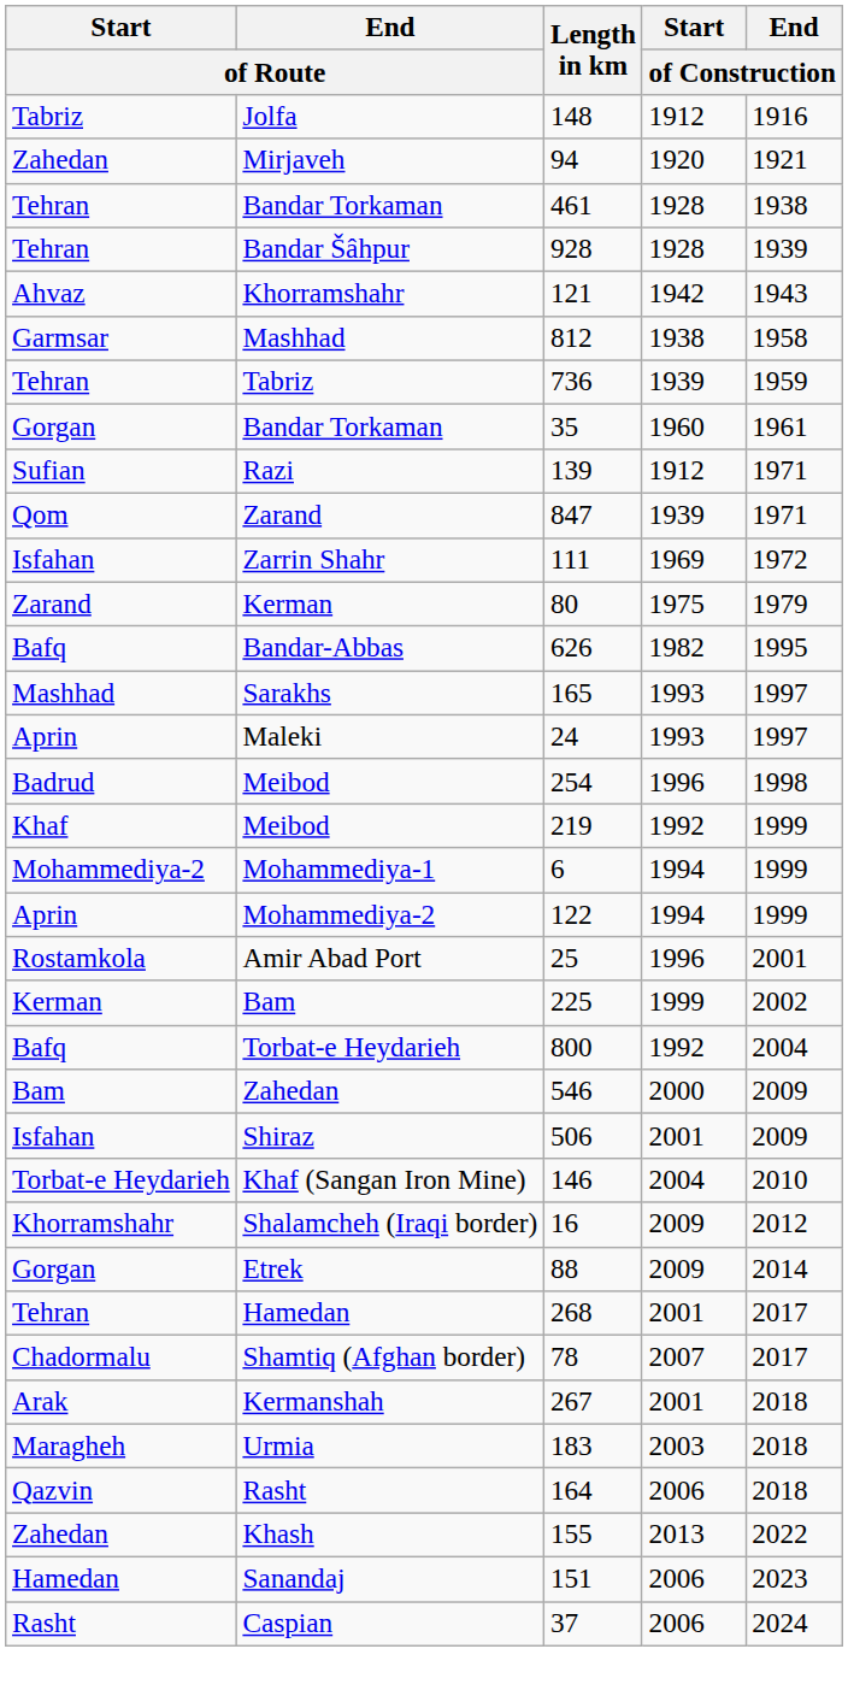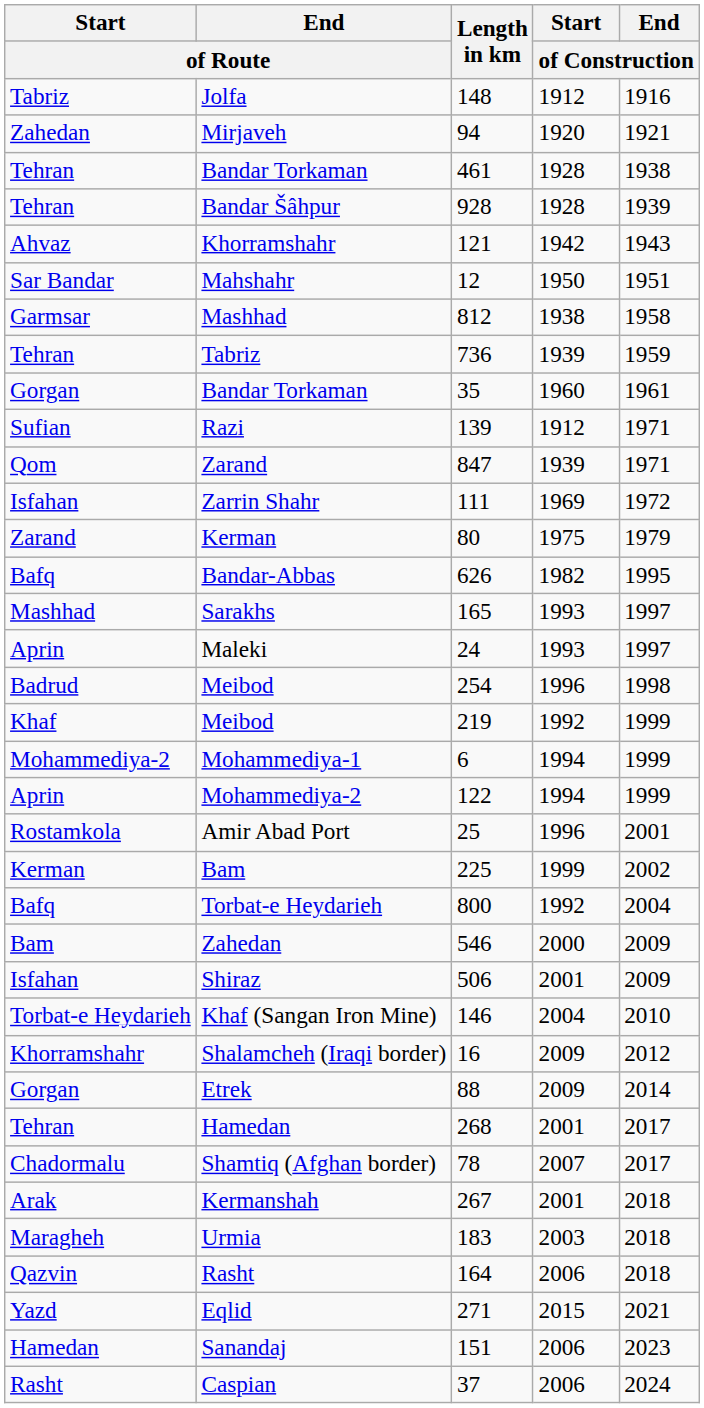 <table class="wikitable sortable">
 <tr ->
 <th>Start</th>
 <th>End</th>
 <th rowspan=2>Length<br><span>in km</span></th>
 <th>Start</th>
 <th>End</th>
 </tr>
 <tr ->
 <th colspan=2>of Route</th>
 <th colspan=2>of Construction</th>
 </tr>
 <tr ->
 <td><a href='#'>Tabriz</a></td>
 <td><a href='#'>Jolfa</a></td>
 <td>148</td>
 <td>1912</td>
 <td>1916</td>
 </tr>
 <tr ->
 <td><a href='#'>Zahedan</a></td>
 <td><a href='#'>Mirjaveh</a></td>
 <td>94</td>
 <td>1920</td>
 <td>1921</td>
 </tr>
 <tr ->
 <td><a href='#'>Tehran</a></td>
 <td><a href='#'>Bandar Torkaman</a></td>
 <td>461</td>
 <td>1928</td>
 <td>1938</td>
 </tr>
 <tr ->
 <td><a href='#'>Tehran</a></td>
 <td><a href='#'>Bandar Šâhpur</a></td>
 <td>928</td>
 <td>1928</td>
 <td>1939</td>
 </tr>
 <tr ->
 <td><a href='#'>Ahvaz</a></td>
 <td><a href='#'>Khorramshahr</a></td>
 <td>121</td>
 <td>1942</td>
 <td>1943</td>
+</tr>
+<tr ->
+<td><a href='#'>Sar Bandar</a></td>
+<td><a href='#'>Mahshahr</a></td>
+<td>12</td>
+<td>1950</td>
+<td>1951</td>
 </tr>
 <tr ->
 <td><a href='#'>Garmsar</a></td>
 <td><a href='#'>Mashhad</a></td>
 <td>812</td>
 <td>1938</td>
 <td>1958</td>
 </tr>
 <tr ->
 <td><a href='#'>Tehran</a></td>
 <td><a href='#'>Tabriz</a></td>
 <td>736</td>
 <td>1939</td>
 <td>1959</td>
 </tr>
 <tr ->
 <td><a href='#'>Gorgan</a></td>
 <td><a href='#'>Bandar Torkaman</a></td>
 <td>35</td>
 <td>1960</td>
 <td>1961</td>
 </tr>
 <tr ->
 <td><a href='#'>Sufian</a></td>
 <td><a href='#'>Razi</a></td>
 <td>139</td>
 <td>1912</td>
 <td>1971</td>
 </tr>
 <tr ->
 <td><a href='#'>Qom</a></td>
 <td><a href='#'>Zarand</a></td>
 <td>847</td>
 <td>1939</td>
 <td>1971</td>
 </tr>
 <tr ->
 <td><a href='#'>Isfahan</a></td>
 <td><a href='#'>Zarrin Shahr</a></td>
 <td>111</td>
 <td>1969</td>
 <td>1972</td>
 </tr>
 <tr ->
 <td><a href='#'>Zarand</a></td>
 <td><a href='#'>Kerman</a></td>
 <td>80</td>
 <td>1975</td>
 <td>1979</td>
 </tr>
 <tr ->
 <td><a href='#'>Bafq</a></td>
 <td><a href='#'>Bandar-Abbas</a></td>
 <td>626</td>
 <td>1982</td>
 <td>1995</td>
 </tr>
 <tr ->
 <td><a href='#'>Mashhad</a></td>
 <td><a href='#'>Sarakhs</a></td>
 <td>165</td>
 <td>1993</td>
 <td>1997</td>
 </tr>
 <tr ->
 <td><a href='#'>Aprin</a></td>
 <td>Maleki</td>
 <td>24</td>
 <td>1993</td>
 <td>1997</td>
 </tr>
 <tr ->
 <td><a href='#'>Badrud</a></td>
 <td><a href='#'>Meibod</a></td>
 <td>254</td>
 <td>1996</td>
 <td>1998</td>
 </tr>
 <tr ->
 <td><a href='#'>Khaf</a></td>
 <td><a href='#'>Meibod</a></td>
 <td>219</td>
 <td>1992</td>
 <td>1999</td>
 </tr>
 <tr ->
 <td><a href='#'>Mohammediya-2</a></td>
 <td><a href='#'>Mohammediya-1</a></td>
 <td>6</td>
 <td>1994</td>
 <td>1999</td>
 </tr>
 <tr ->
 <td><a href='#'>Aprin</a></td>
 <td><a href='#'>Mohammediya-2</a></td>
 <td>122</td>
 <td>1994</td>
 <td>1999</td>
 </tr>
 <tr ->
 <td><a href='#'>Rostamkola</a></td>
 <td>Amir Abad Port</td>
 <td>25</td>
 <td>1996</td>
 <td>2001</td>
 </tr>
 <tr ->
 <td><a href='#'>Kerman</a></td>
 <td><a href='#'>Bam</a></td>
 <td>225</td>
 <td>1999</td>
 <td>2002</td>
 </tr>
 <tr ->
 <td><a href='#'>Bafq</a></td>
 <td><a href='#'>Torbat-e Heydarieh</a></td>
 <td>800</td>
 <td>1992</td>
 <td>2004</td>
 </tr>
 <tr ->
 <td><a href='#'>Bam</a></td>
 <td><a href='#'>Zahedan</a></td>
 <td>546</td>
 <td>2000</td>
 <td>2009</td>
 </tr>
 <tr ->
 <td><a href='#'>Isfahan</a></td>
 <td><a href='#'>Shiraz</a></td>
 <td>506</td>
 <td>2001</td>
 <td>2009</td>
 </tr>
 <tr ->
 <td><a href='#'>Torbat-e Heydarieh</a></td>
 <td><a href='#'>Khaf</a> (Sangan Iron Mine)</td>
 <td>146</td>
 <td>2004</td>
 <td>2010</td>
 </tr>
 <tr ->
 <td><a href='#'>Khorramshahr</a></td>
 <td><a href='#'>Shalamcheh</a> (<a href='#'>Iraqi</a> border)</td>
 <td>16</td>
 <td>2009</td>
 <td>2012</td>
 </tr>
 <tr ->
 <td><a href='#'>Gorgan</a></td>
 <td><a href='#'>Etrek</a></td>
 <td>88</td>
 <td>2009</td>
 <td>2014</td>
 </tr>
 <tr ->
 <td><a href='#'>Tehran</a></td>
 <td><a href='#'>Hamedan</a></td>
 <td>268</td>
 <td>2001</td>
 <td>2017</td>
 </tr>
 <tr ->
 <td><a href='#'>Chadormalu</a></td>
 <td><a href='#'>Shamtiq</a> (<a href='#'>Afghan</a> border)</td>
 <td>78</td>
 <td>2007</td>
 <td>2017</td>
 </tr>
 <tr ->
 <td><a href='#'>Arak</a></td>
 <td><a href='#'>Kermanshah</a></td>
 <td>267</td>
 <td>2001</td>
 <td>2018</td>
 </tr>
 <tr ->
 <td><a href='#'>Maragheh</a></td>
 <td><a href='#'>Urmia</a></td>
 <td>183</td>
 <td>2003</td>
 <td>2018</td>
 </tr>
 <tr ->
 <td><a href='#'>Qazvin</a></td>
 <td><a href='#'>Rasht</a></td>
 <td>164</td>
 <td>2006</td>
 <td>2018</td>
 </tr>
-<tr>
-<td><a href='#'>Zahedan</a></td>
-<td><a href='#'>Khash</a></td>
-<td>155</td>
-<td>2013</td>
-<td>2022</td>
+<tr ->
+<td><a href='#'>Yazd</a></td>
+<td><a href='#'>Eqlid</a></td>
+<td>271</td>
+<td>2015</td>
+<td>2021</td>
 </tr>
 <tr>
 <td><a href='#'>Hamedan</a></td>
 <td><a href='#'>Sanandaj</a></td>
 <td>151</td>
 <td>2006</td>
 <td>2023</td>
 </tr>
 <tr>
 <td><a href='#'>Rasht</a></td>
 <td><a href='#'>Caspian</a></td>
 <td>37</td>
 <td>2006</td>
 <td>2024</td>
 </tr>
 </table>
